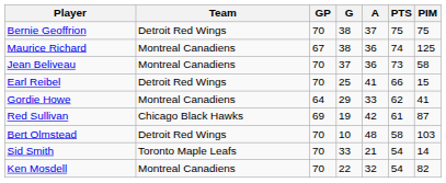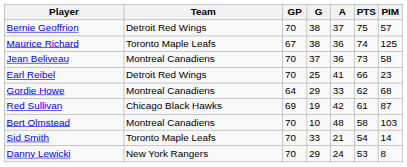 <table class="wikitable">
 <tr>
 <th bgcolor="#DDDDFF" width="30%">Player</th>
 <th bgcolor="#DDDDFF" width="40%">Team</th>
 <th bgcolor="#DDDDFF" width="6%">GP</th>
 <th bgcolor="#DDDDFF" width="6%">G</th>
 <th bgcolor="#DDDDFF" width="6%">A</th>
 <th bgcolor="#DDDDFF" width="6%">PTS</th>
 <th bgcolor="#DDDDFF" width="6%">PIM</th>
 </tr>
 <tr>
 <td><a href='#'>Bernie Geoffrion</a></td>
 <td>Detroit Red Wings</td>
 <td>70</td>
 <td>38</td>
 <td>37</td>
 <td>75</td>
-<td>75</td>
+<td>57</td>
 </tr>
 <tr>
 <td><a href='#'>Maurice Richard</a></td>
-<td>Montreal Canadiens</td>
+<td>Toronto Maple Leafs</td>
 <td>67</td>
 <td>38</td>
 <td>36</td>
 <td>74</td>
 <td>125</td>
 </tr>
 <tr>
 <td><a href='#'>Jean Beliveau</a></td>
 <td>Montreal Canadiens</td>
 <td>70</td>
 <td>37</td>
 <td>36</td>
 <td>73</td>
 <td>58</td>
 </tr>
 <tr>
 <td><a href='#'>Earl Reibel</a></td>
 <td>Detroit Red Wings</td>
 <td>70</td>
 <td>25</td>
 <td>41</td>
 <td>66</td>
-<td>15</td>
+<td>23</td>
 </tr>
 <tr>
 <td><a href='#'>Gordie Howe</a></td>
 <td>Montreal Canadiens</td>
 <td>64</td>
 <td>29</td>
 <td>33</td>
 <td>62</td>
-<td>41</td>
+<td>68</td>
 </tr>
 <tr>
 <td><a href='#'>Red Sullivan</a></td>
 <td>Chicago Black Hawks</td>
 <td>69</td>
 <td>19</td>
 <td>42</td>
 <td>61</td>
 <td>87</td>
 </tr>
 <tr>
 <td><a href='#'>Bert Olmstead</a></td>
-<td>Detroit Red Wings</td>
+<td>Montreal Canadiens</td>
 <td>70</td>
 <td>10</td>
 <td>48</td>
 <td>58</td>
 <td>103</td>
 </tr>
 <tr>
 <td><a href='#'>Sid Smith</a></td>
 <td>Toronto Maple Leafs</td>
 <td>70</td>
 <td>33</td>
 <td>21</td>
 <td>54</td>
 <td>14</td>
 </tr>
 <tr>
-<td><a href='#'>Ken Mosdell</a></td>
-<td>Montreal Canadiens</td>
+<td><a href='#'>Danny Lewicki</a></td>
+<td>New York Rangers</td>
 <td>70</td>
-<td>22</td>
-<td>32</td>
-<td>54</td>
-<td>82</td>
+<td>29</td>
+<td>24</td>
+<td>53</td>
+<td>8</td>
 </tr>
 </table>
